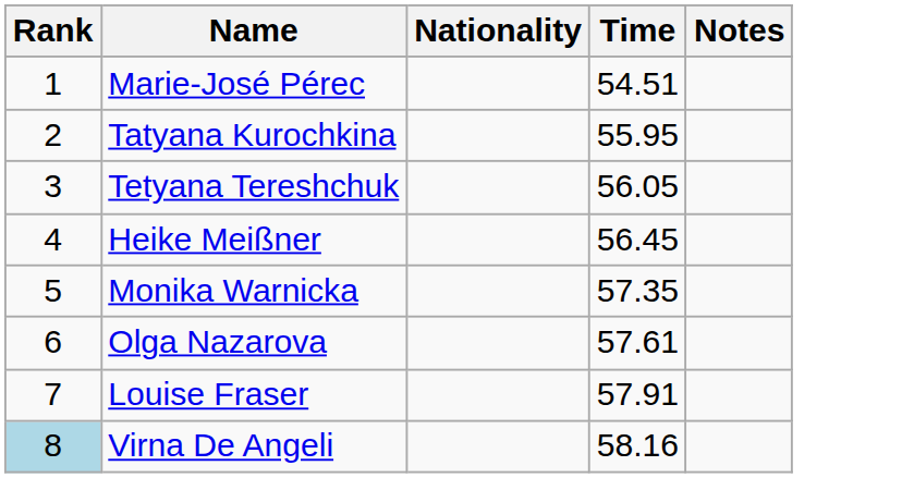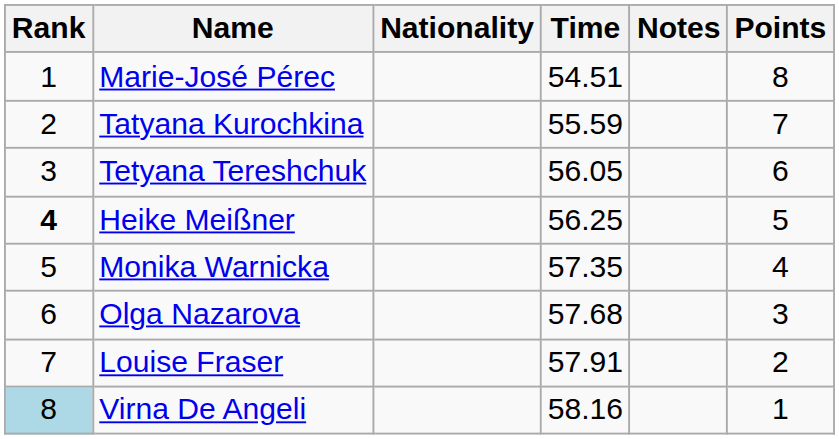 <table class="wikitable sortable" style="text-align:center">
 <tr>
 <th>Rank</th>
 <th>Name</th>
 <th>Nationality</th>
 <th>Time</th>
 <th>Notes</th>
+<th>Points</th>
 </tr>
 <tr>
 <td>1</td>
 <td align=left><a href='#'>Marie-José Pérec</a></td>
 <td align=left></td>
 <td>54.51</td>
 <td></td>
+<td>8</td>
 </tr>
 <tr>
 <td>2</td>
 <td align=left><a href='#'>Tatyana Kurochkina</a></td>
 <td align=left></td>
-<td>55.95</td>
+<td>55.59</td>
 <td></td>
+<td>7</td>
 </tr>
 <tr>
 <td>3</td>
 <td align=left><a href='#'>Tetyana Tereshchuk</a></td>
 <td align=left></td>
 <td>56.05</td>
 <td></td>
+<td>6</td>
 </tr>
 <tr>
-<td>4</td>
+<td><strong>4</strong></td>
 <td align=left><a href='#'>Heike Meißner</a></td>
 <td align=left></td>
-<td>56.45</td>
+<td>56.25</td>
 <td></td>
+<td>5</td>
 </tr>
 <tr>
 <td>5</td>
 <td align=left><a href='#'>Monika Warnicka</a></td>
 <td align=left></td>
 <td>57.35</td>
 <td></td>
+<td>4</td>
 </tr>
 <tr>
 <td>6</td>
 <td align=left><a href='#'>Olga Nazarova</a></td>
 <td align=left></td>
-<td>57.61</td>
+<td>57.68</td>
 <td></td>
+<td>3</td>
 </tr>
 <tr>
 <td>7</td>
 <td align=left><a href='#'>Louise Fraser</a></td>
 <td align=left></td>
 <td>57.91</td>
 <td></td>
+<td>2</td>
 </tr>
 <tr>
 <td style="background: lightblue;">8</td>
 <td align=left><a href='#'>Virna De Angeli</a></td>
 <td align=left></td>
 <td>58.16</td>
 <td></td>
+<td>1</td>
 </tr>
 </table>
